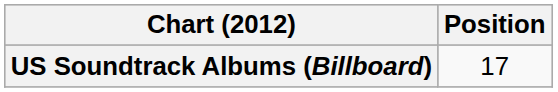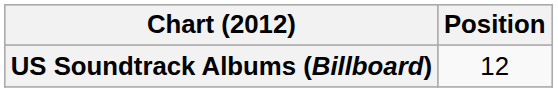 <table class="wikitable plainrowheaders" style="text-align:center">
 <tr>
 <th scope="col">Chart (2012)</th>
 <th scope="col">Position</th>
 </tr>
 <tr>
 <th scope="row">US Soundtrack Albums (<em>Billboard</em>)</th>
-<td>17</td>
+<td>12</td>
 </tr>
 </table>
